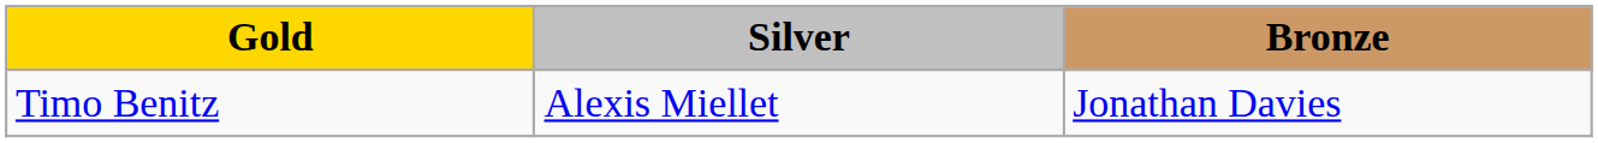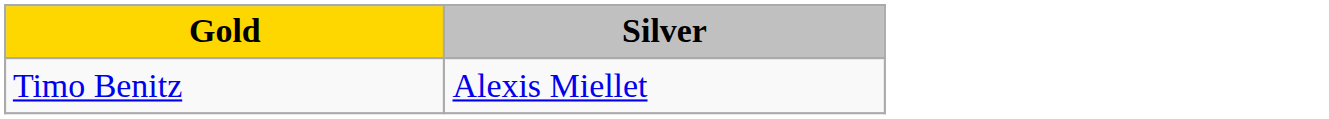 <table class="wikitable" style="text-align:left">
 <tr align="center">
 <td width=200 bgcolor=gold><strong>Gold</strong></td>
 <td width=200 bgcolor=silver><strong>Silver</strong></td>
-<td width=200 bgcolor=CC9966><strong>Bronze</strong></td>
 </tr>
 <tr>
 <td><a href='#'>Timo Benitz</a><br></td>
 <td><a href='#'>Alexis Miellet</a><br></td>
-<td><a href='#'>Jonathan Davies</a><br></td>
 </tr>
 </table>
